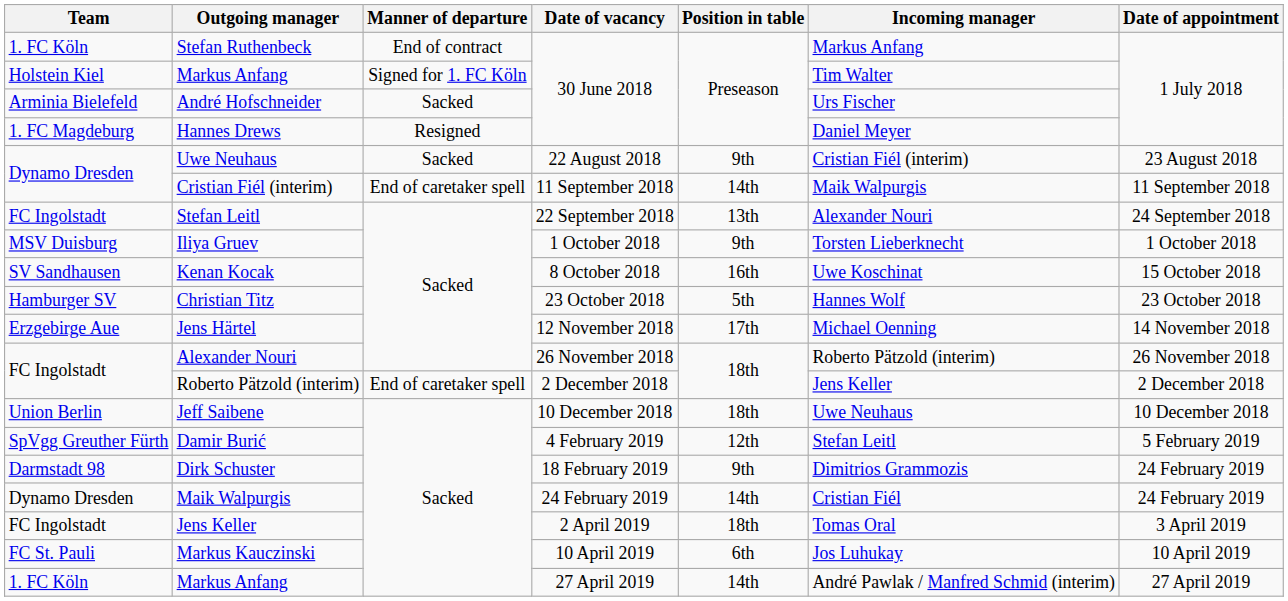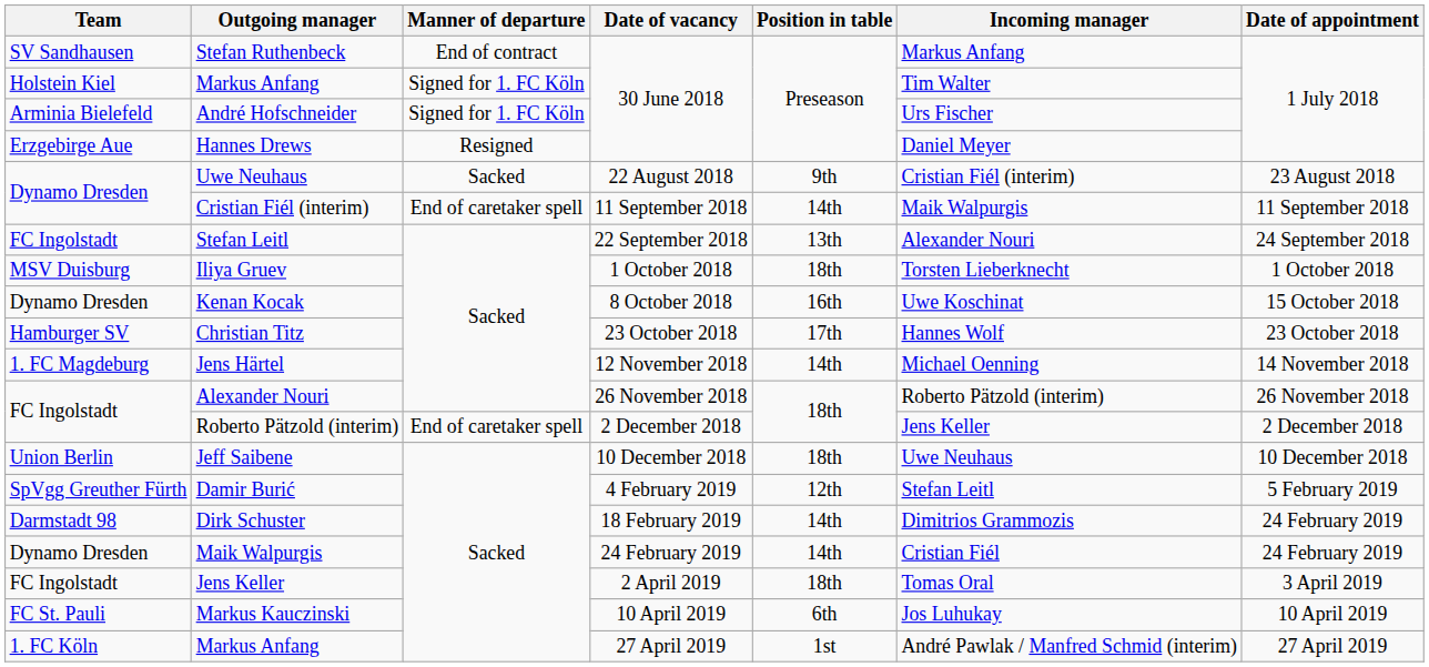 <table class="wikitable" style="text-align:center">
 <tr>
 <th>Team</th>
 <th>Outgoing manager</th>
 <th>Manner of departure</th>
 <th>Date of vacancy</th>
 <th>Position in table</th>
 <th>Incoming manager</th>
 <th>Date of appointment</th>
 </tr>
 <tr>
-<td align="left"><a href='#'>1. FC Köln</a></td>
+<td align="left"><a href='#'>SV Sandhausen</a></td>
 <td align="left"> <a href='#'>Stefan Ruthenbeck</a></td>
 <td>End of contract</td>
 <td rowspan=4>30 June 2018</td>
 <td rowspan=4>Preseason</td>
 <td align="left"> <a href='#'>Markus Anfang</a></td>
 <td rowspan=4>1 July 2018</td>
 </tr>
 <tr>
 <td align="left"><a href='#'>Holstein Kiel</a></td>
 <td align="left"> <a href='#'>Markus Anfang</a></td>
 <td>Signed for <a href='#'>1. FC Köln</a></td>
 <td align="left"> <a href='#'>Tim Walter</a></td>
 </tr>
 <tr>
 <td align="left"><a href='#'>Arminia Bielefeld</a></td>
 <td align="left"> <a href='#'>André Hofschneider</a></td>
-<td>Sacked</td>
+<td>Signed for <a href='#'>1. FC Köln</a></td>
 <td align="left"> <a href='#'>Urs Fischer</a></td>
 </tr>
 <tr>
-<td align="left"><a href='#'>1. FC Magdeburg</a></td>
+<td align="left"><a href='#'>Erzgebirge Aue</a></td>
 <td align="left"> <a href='#'>Hannes Drews</a></td>
 <td>Resigned</td>
 <td align="left"> <a href='#'>Daniel Meyer</a></td>
 </tr>
 <tr>
 <td align="left" rowspan=2><a href='#'>Dynamo Dresden</a></td>
 <td align="left"> <a href='#'>Uwe Neuhaus</a></td>
 <td>Sacked</td>
 <td>22 August 2018</td>
 <td>9th</td>
 <td align="left"> <a href='#'>Cristian Fiél</a> (interim)</td>
 <td>23 August 2018</td>
 </tr>
 <tr>
 <td align="left"> <a href='#'>Cristian Fiél</a> (interim)</td>
 <td>End of caretaker spell</td>
 <td>11 September 2018</td>
 <td>14th</td>
 <td align="left"> <a href='#'>Maik Walpurgis</a></td>
 <td>11 September 2018</td>
 </tr>
 <tr>
 <td align="left"><a href='#'>FC Ingolstadt</a></td>
 <td align="left"> <a href='#'>Stefan Leitl</a></td>
 <td rowspan=6>Sacked</td>
 <td>22 September 2018</td>
 <td>13th</td>
 <td align="left"> <a href='#'>Alexander Nouri</a></td>
 <td>24 September 2018</td>
 </tr>
 <tr>
 <td align="left"><a href='#'>MSV Duisburg</a></td>
 <td align="left"> <a href='#'>Iliya Gruev</a></td>
 <td>1 October 2018</td>
-<td>9th</td>
+<td>18th</td>
 <td align="left"> <a href='#'>Torsten Lieberknecht</a></td>
 <td>1 October 2018</td>
 </tr>
 <tr>
-<td align="left"><a href='#'>SV Sandhausen</a></td>
+<td align="left">Dynamo Dresden</td>
 <td align="left"> <a href='#'>Kenan Kocak</a></td>
 <td>8 October 2018</td>
 <td>16th</td>
 <td align="left"> <a href='#'>Uwe Koschinat</a></td>
 <td>15 October 2018</td>
 </tr>
 <tr>
 <td align="left"><a href='#'>Hamburger SV</a></td>
 <td align="left"> <a href='#'>Christian Titz</a></td>
 <td>23 October 2018</td>
-<td>5th</td>
+<td>17th</td>
 <td align="left"> <a href='#'>Hannes Wolf</a></td>
 <td>23 October 2018</td>
 </tr>
 <tr>
-<td align="left"><a href='#'>Erzgebirge Aue</a></td>
+<td align="left"><a href='#'>1. FC Magdeburg</a></td>
 <td align="left"> <a href='#'>Jens Härtel</a></td>
 <td>12 November 2018</td>
-<td>17th</td>
+<td>14th</td>
 <td align="left"> <a href='#'>Michael Oenning</a></td>
 <td>14 November 2018</td>
 </tr>
 <tr>
 <td align="left" rowspan=2>FC Ingolstadt</td>
 <td align="left"> <a href='#'>Alexander Nouri</a></td>
 <td>26 November 2018</td>
 <td rowspan=2>18th</td>
 <td align="left"> Roberto Pätzold (interim)</td>
 <td>26 November 2018</td>
 </tr>
 <tr>
 <td align="left"> Roberto Pätzold (interim)</td>
 <td>End of caretaker spell</td>
 <td>2 December 2018</td>
 <td align="left"> <a href='#'>Jens Keller</a></td>
 <td>2 December 2018</td>
 </tr>
 <tr>
 <td align="left"><a href='#'>Union Berlin</a></td>
 <td align="left"> <a href='#'>Jeff Saibene</a></td>
 <td rowspan=7>Sacked</td>
 <td>10 December 2018</td>
 <td>18th</td>
 <td align="left"> <a href='#'>Uwe Neuhaus</a></td>
 <td>10 December 2018</td>
 </tr>
 <tr>
 <td align="left"><a href='#'>SpVgg Greuther Fürth</a></td>
 <td align="left"> <a href='#'>Damir Burić</a></td>
 <td>4 February 2019</td>
 <td>12th</td>
 <td align="left"> <a href='#'>Stefan Leitl</a></td>
 <td>5 February 2019</td>
 </tr>
 <tr>
 <td align="left"><a href='#'>Darmstadt 98</a></td>
 <td align="left"> <a href='#'>Dirk Schuster</a></td>
 <td>18 February 2019</td>
-<td>9th</td>
+<td>14th</td>
 <td align="left"> <a href='#'>Dimitrios Grammozis</a></td>
 <td>24 February 2019</td>
 </tr>
 <tr>
 <td align="left">Dynamo Dresden</td>
 <td align="left"> <a href='#'>Maik Walpurgis</a></td>
 <td>24 February 2019</td>
 <td>14th</td>
 <td align="left"> <a href='#'>Cristian Fiél</a></td>
 <td>24 February 2019</td>
 </tr>
 <tr>
 <td align="left">FC Ingolstadt</td>
 <td align="left"> <a href='#'>Jens Keller</a></td>
 <td>2 April 2019</td>
 <td>18th</td>
 <td align="left"> <a href='#'>Tomas Oral</a></td>
 <td>3 April 2019</td>
 </tr>
 <tr>
 <td align="left"><a href='#'>FC St. Pauli</a></td>
 <td align="left"> <a href='#'>Markus Kauczinski</a></td>
 <td>10 April 2019</td>
 <td>6th</td>
 <td align="left"> <a href='#'>Jos Luhukay</a></td>
 <td>10 April 2019</td>
 </tr>
 <tr>
 <td align="left"><a href='#'>1. FC Köln</a></td>
 <td align="left"> <a href='#'>Markus Anfang</a></td>
 <td>27 April 2019</td>
-<td>14th</td>
+<td>1st</td>
 <td align="left"> André Pawlak /  <a href='#'>Manfred Schmid</a> (interim)</td>
 <td>27 April 2019</td>
 </tr>
 </table>
